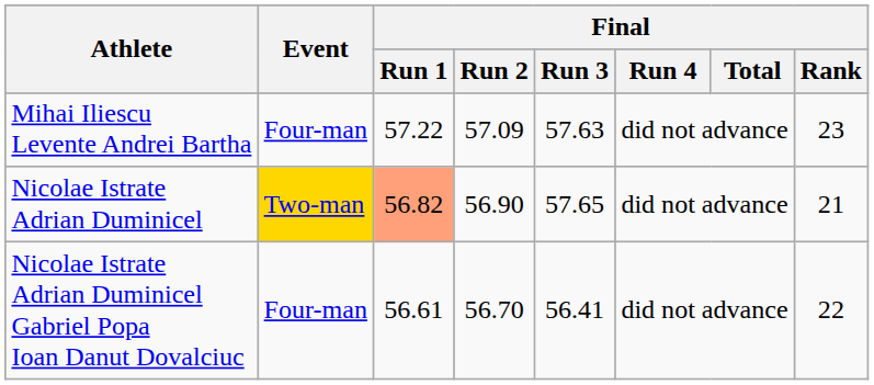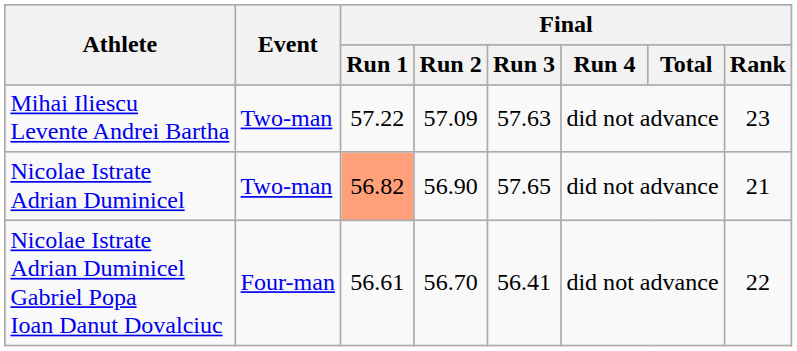 <table class="wikitable" style="font-size:90%">
 <tr>
 <th rowspan="2">Athlete</th>
 <th rowspan="2">Event</th>
 <th colspan="6">Final</th>
 </tr>
 <tr>
 <th>Run 1</th>
 <th>Run 2</th>
 <th>Run 3</th>
 <th>Run 4</th>
 <th>Total</th>
 <th>Rank</th>
 </tr>
 <tr>
 <td><a href='#'>Mihai Iliescu</a><br><a href='#'>Levente Andrei Bartha</a></td>
-<td><a href='#'>Four-man</a></td>
+<td><a href='#'>Two-man</a></td>
 <td align="center">57.22</td>
 <td align="center">57.09</td>
 <td align="center">57.63</td>
 <td colspan=2 align="center">did not advance</td>
 <td align="center">23</td>
 </tr>
 <tr>
 <td><a href='#'>Nicolae Istrate</a><br><a href='#'>Adrian Duminicel</a></td>
-<td style="background: gold;"><a href='#'>Two-man</a></td>
+<td><a href='#'>Two-man</a></td>
 <td align="center" style="background: lightsalmon;">56.82</td>
 <td align="center">56.90</td>
 <td align="center">57.65</td>
 <td colspan=2 align="center">did not advance</td>
 <td align="center">21</td>
 </tr>
 <tr>
 <td><a href='#'>Nicolae Istrate</a><br><a href='#'>Adrian Duminicel</a><br><a href='#'>Gabriel Popa</a><br><a href='#'>Ioan Danut Dovalciuc</a></td>
 <td><a href='#'>Four-man</a></td>
 <td align="center">56.61</td>
 <td align="center">56.70</td>
 <td align="center">56.41</td>
 <td colspan=2 align="center">did not advance</td>
 <td align="center">22</td>
 </tr>
 </table>
